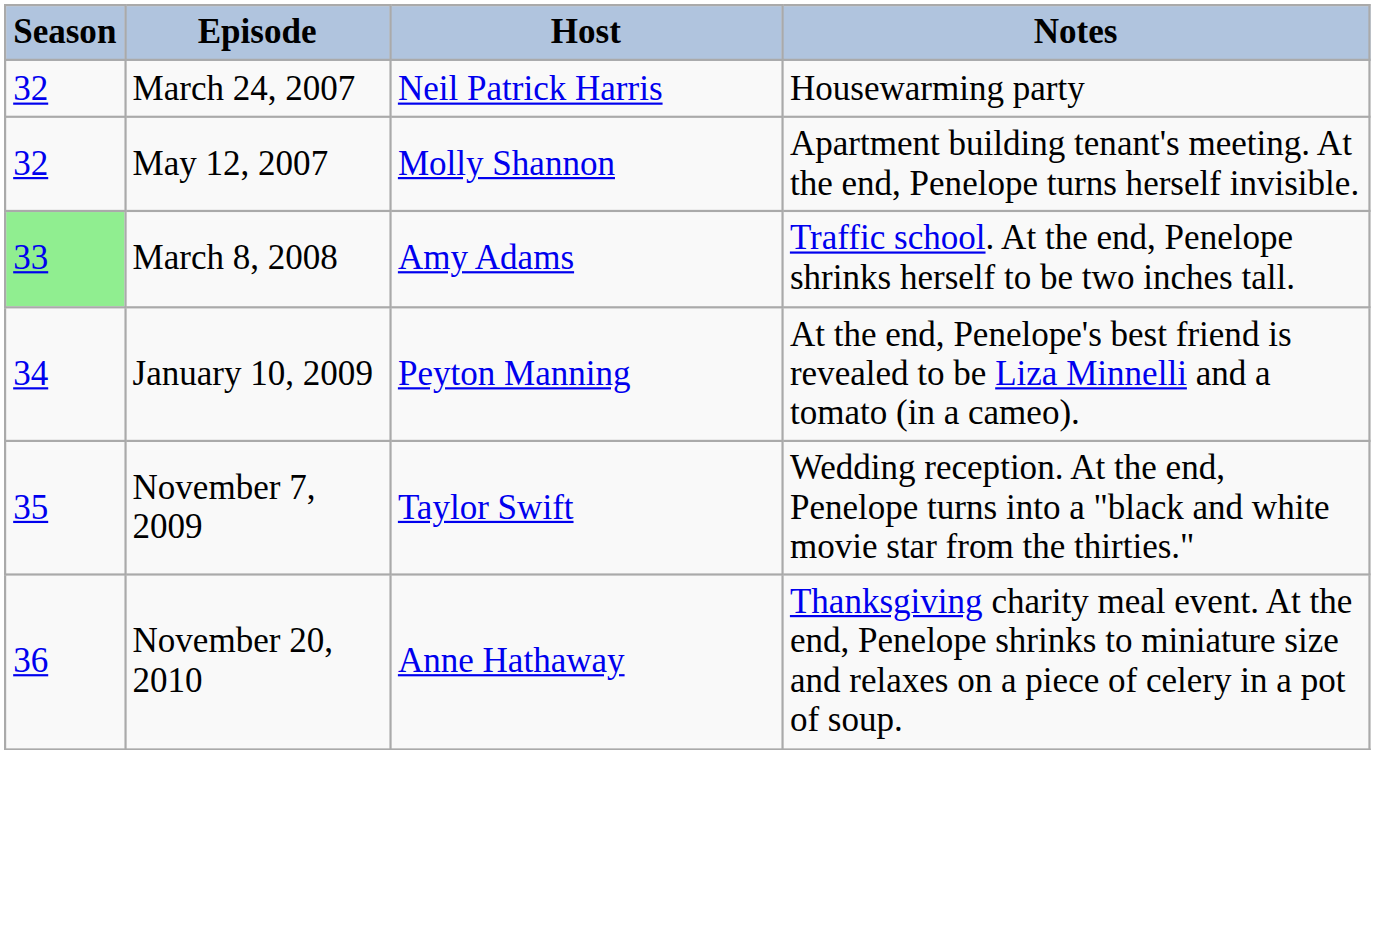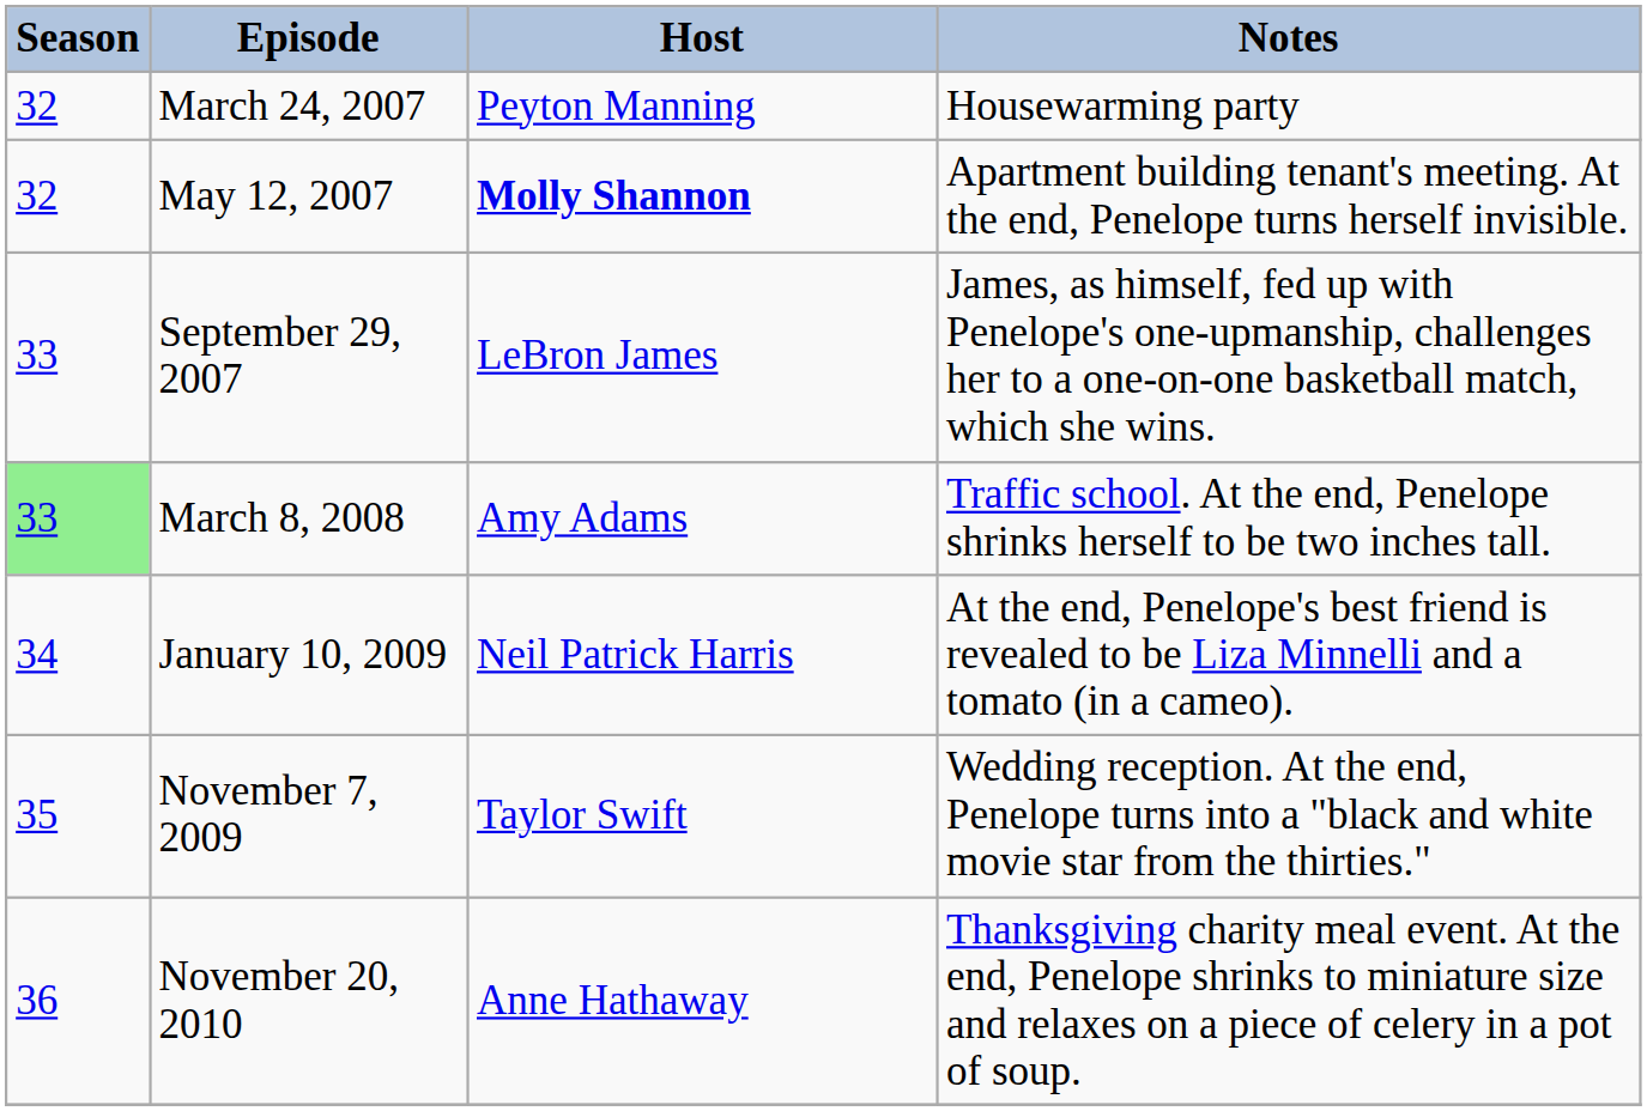 <table class="wikitable" style="width:100%;">
 <tr>
 <th style="background:#B0C4DE;" width="5%">Season</th>
 <th style="background:#B0C4DE;" width="20%">Episode</th>
 <th style="background:#B0C4DE;" width="30%">Host</th>
 <th style="background:#B0C4DE;" width="45%">Notes</th>
 </tr>
 <tr>
 <td><a href='#'>32</a></td>
 <td>March 24, 2007</td>
-<td><a href='#'>Neil Patrick Harris</a></td>
+<td><a href='#'>Peyton Manning</a></td>
 <td>Housewarming party</td>
 </tr>
 <tr>
 <td><a href='#'>32</a></td>
 <td>May 12, 2007</td>
-<td><a href='#'>Molly Shannon</a></td>
+<td><strong><a href='#'>Molly Shannon</a></strong></td>
 <td>Apartment building tenant's meeting. At the end, Penelope turns herself invisible.</td>
+</tr>
+<tr>
+<td><a href='#'>33</a></td>
+<td>September 29, 2007</td>
+<td><a href='#'>LeBron James</a></td>
+<td>James, as himself, fed up with Penelope's one-upmanship, challenges her to a one-on-one basketball match, which she wins.</td>
 </tr>
 <tr>
 <td style="background: lightgreen;"><a href='#'>33</a></td>
 <td>March 8, 2008</td>
 <td><a href='#'>Amy Adams</a></td>
 <td><a href='#'>Traffic school</a>. At the end, Penelope shrinks herself to be two inches tall.</td>
 </tr>
 <tr>
 <td><a href='#'>34</a></td>
 <td>January 10, 2009</td>
-<td><a href='#'>Peyton Manning</a></td>
+<td><a href='#'>Neil Patrick Harris</a></td>
 <td>At the end, Penelope's best friend is revealed to be <a href='#'>Liza Minnelli</a> and a tomato (in a cameo).</td>
 </tr>
 <tr>
 <td><a href='#'>35</a></td>
 <td>November 7, 2009</td>
 <td><a href='#'>Taylor Swift</a></td>
 <td>Wedding reception. At the end, Penelope turns into a "black and white movie star from the thirties."</td>
 </tr>
 <tr>
 <td><a href='#'>36</a></td>
 <td>November 20, 2010</td>
 <td><a href='#'>Anne Hathaway</a></td>
 <td><a href='#'>Thanksgiving</a> charity meal event. At the end, Penelope shrinks to miniature size and relaxes on a piece of celery in a pot of soup.</td>
 </tr>
 <tr>
 </tr>
 </table>
